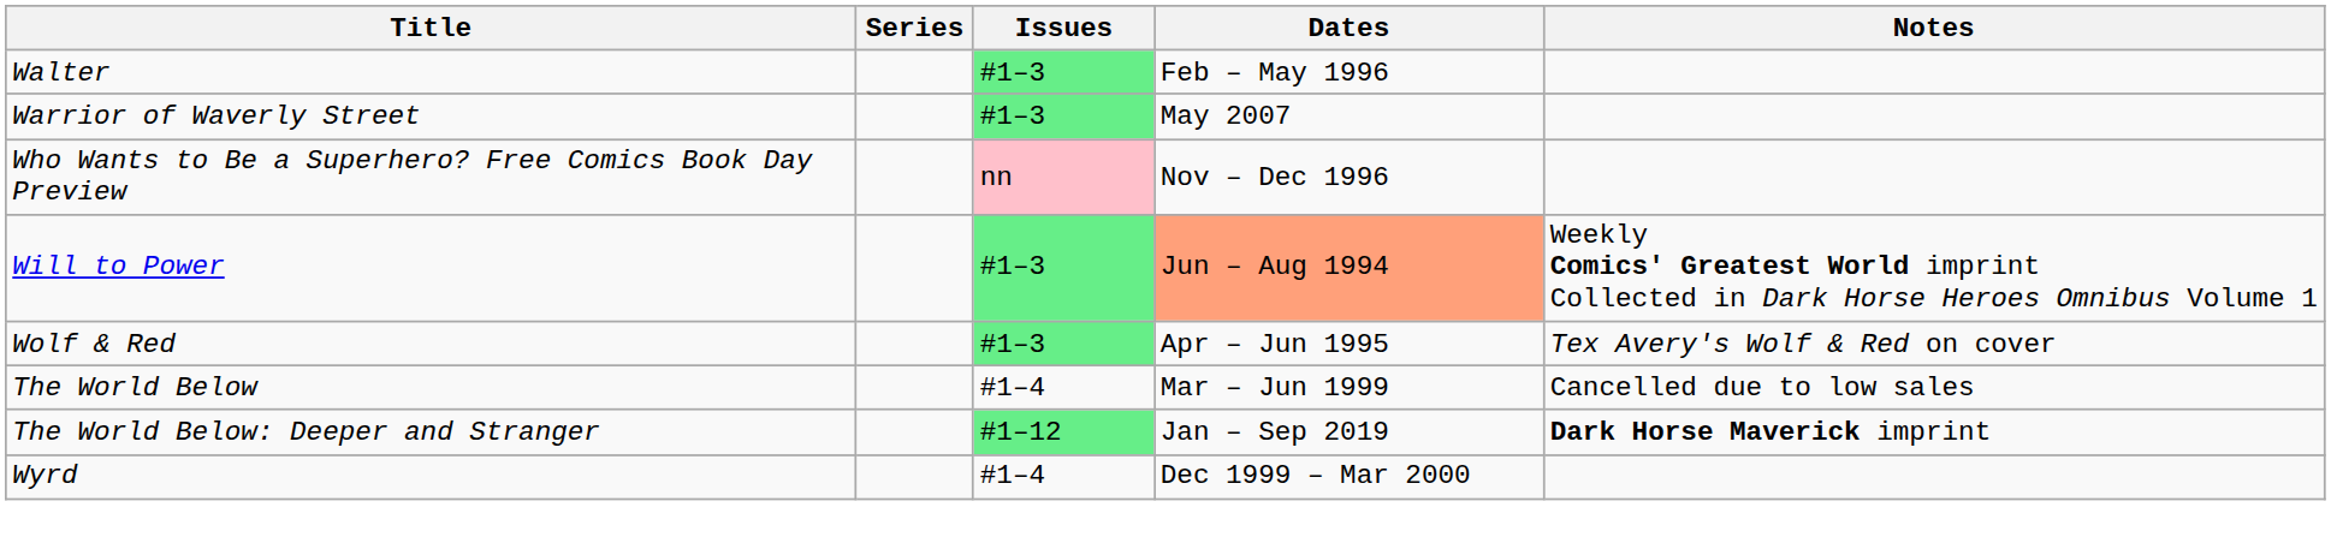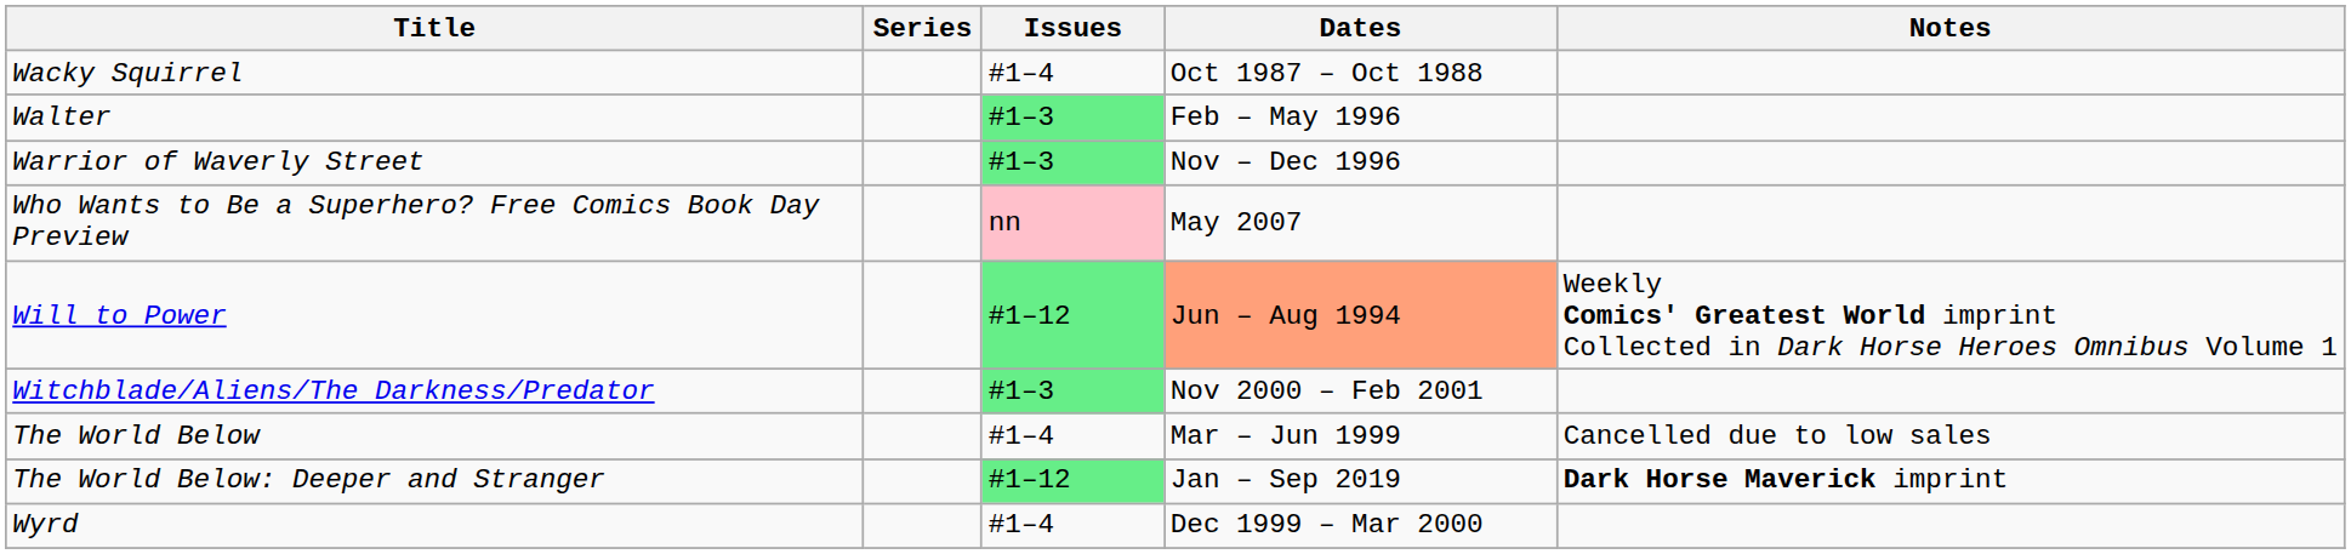 <table class="wikitable">
 <tr>
 <th scope="col" style="width: 400px;">Title</th>
 <th scope="col" style="width: 50px;">Series</th>
 <th scope="col" style="width: 80px;">Issues</th>
 <th scope="col" style="width: 180px;">Dates</th>
 <th>Notes</th>
+</tr>
+<tr>
+<td><em>Wacky Squirrel</em></td>
+<td></td>
+<td>#1–4</td>
+<td>Oct 1987 – Oct 1988</td>
+<td></td>
 </tr>
 <tr>
 <td><em>Walter</em></td>
 <td></td>
 <td style="background:#66EE88;">#1–3</td>
 <td>Feb – May 1996</td>
 <td></td>
 </tr>
 <tr>
 <td><em>Warrior of Waverly Street</em></td>
 <td></td>
 <td style="background:#66EE88;">#1–3</td>
-<td>May 2007</td>
+<td>Nov – Dec 1996</td>
 <td></td>
 </tr>
 <tr>
 <td><em>Who Wants to Be a Superhero? Free Comics Book Day Preview</em></td>
 <td></td>
 <td style="background:#FFC0CB;">nn</td>
-<td>Nov – Dec 1996</td>
+<td>May 2007</td>
 <td></td>
 </tr>
 <tr>
 <td><em><a href='#'>Will to Power</a></em></td>
 <td></td>
-<td style="background:#66EE88;">#1–3</td>
+<td style="background:#66EE88;">#1–12</td>
 <td style="background: lightsalmon;">Jun – Aug 1994</td>
 <td>Weekly<br><strong>Comics' Greatest World</strong> imprint<br>Collected in <em>Dark Horse Heroes Omnibus</em> Volume 1</td>
 </tr>
 <tr>
-<td><em>Wolf & Red</em></td>
+<td><em><a href='#'>Witchblade/Aliens/The Darkness/Predator</a></em></td>
 <td></td>
 <td style="background:#66EE88;">#1–3</td>
-<td>Apr – Jun 1995</td>
-<td><em>Tex Avery's Wolf & Red</em> on cover</td>
+<td>Nov 2000 – Feb 2001</td>
+<td></td>
 </tr>
 <tr>
 <td><em>The World Below</em></td>
 <td></td>
 <td>#1–4</td>
 <td>Mar – Jun 1999</td>
 <td>Cancelled due to low sales</td>
 </tr>
 <tr>
 <td><em>The World Below: Deeper and Stranger</em></td>
 <td></td>
 <td style="background:#66EE88;">#1–12</td>
 <td>Jan – Sep 2019</td>
 <td><strong>Dark Horse Maverick</strong> imprint</td>
 </tr>
 <tr>
 <td><em>Wyrd</em></td>
 <td></td>
 <td>#1–4</td>
 <td>Dec 1999 – Mar 2000</td>
 <td></td>
 </tr>
 </table>
